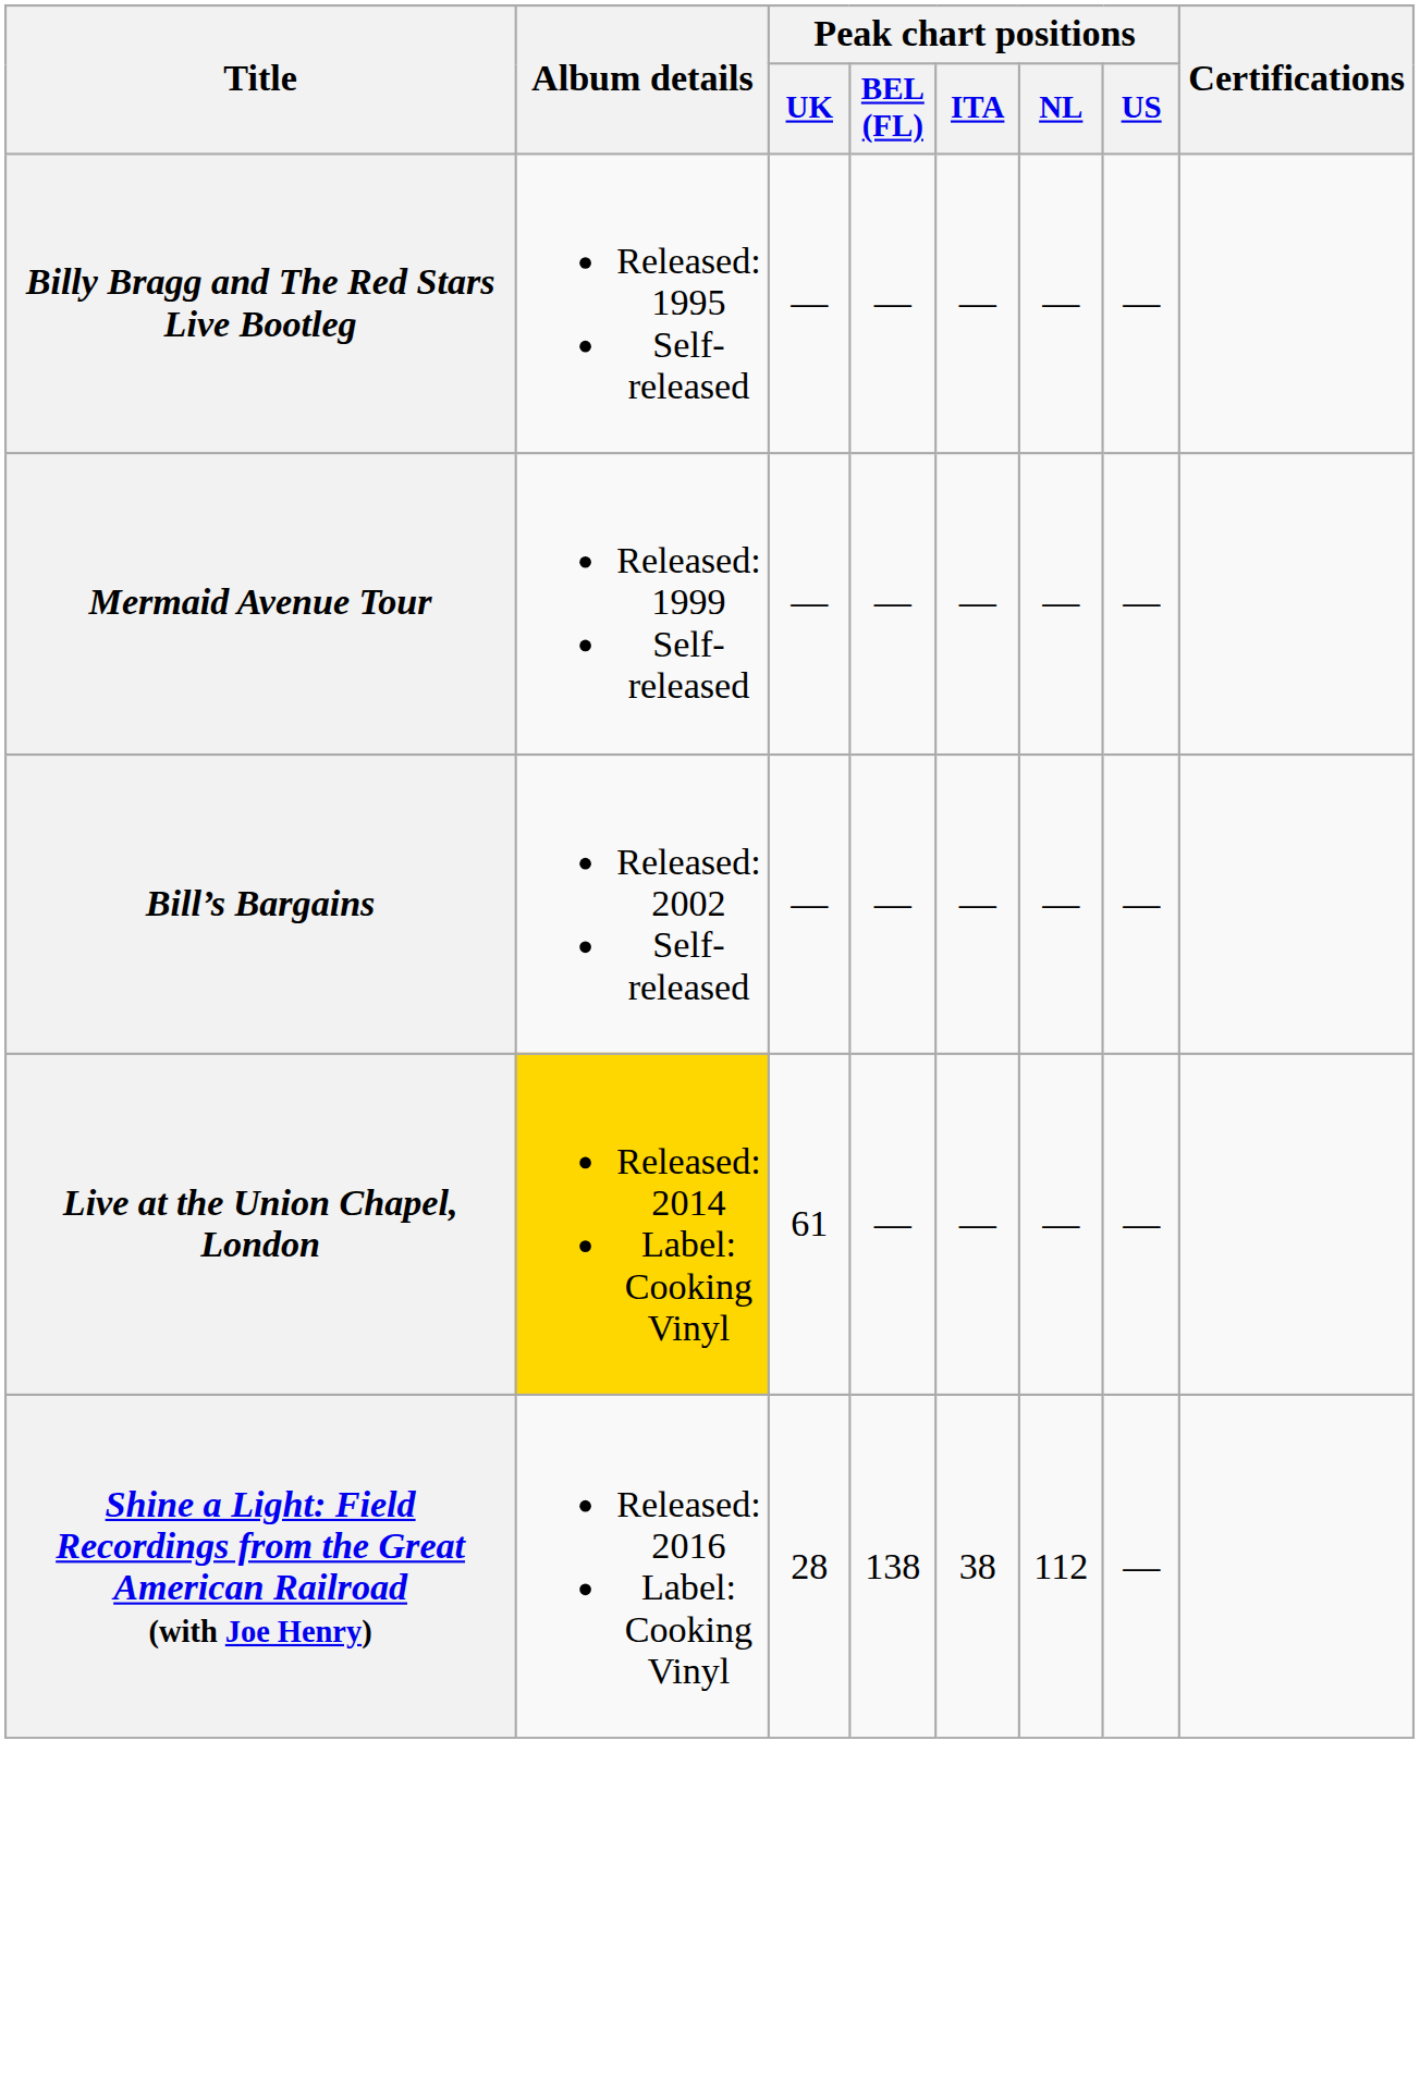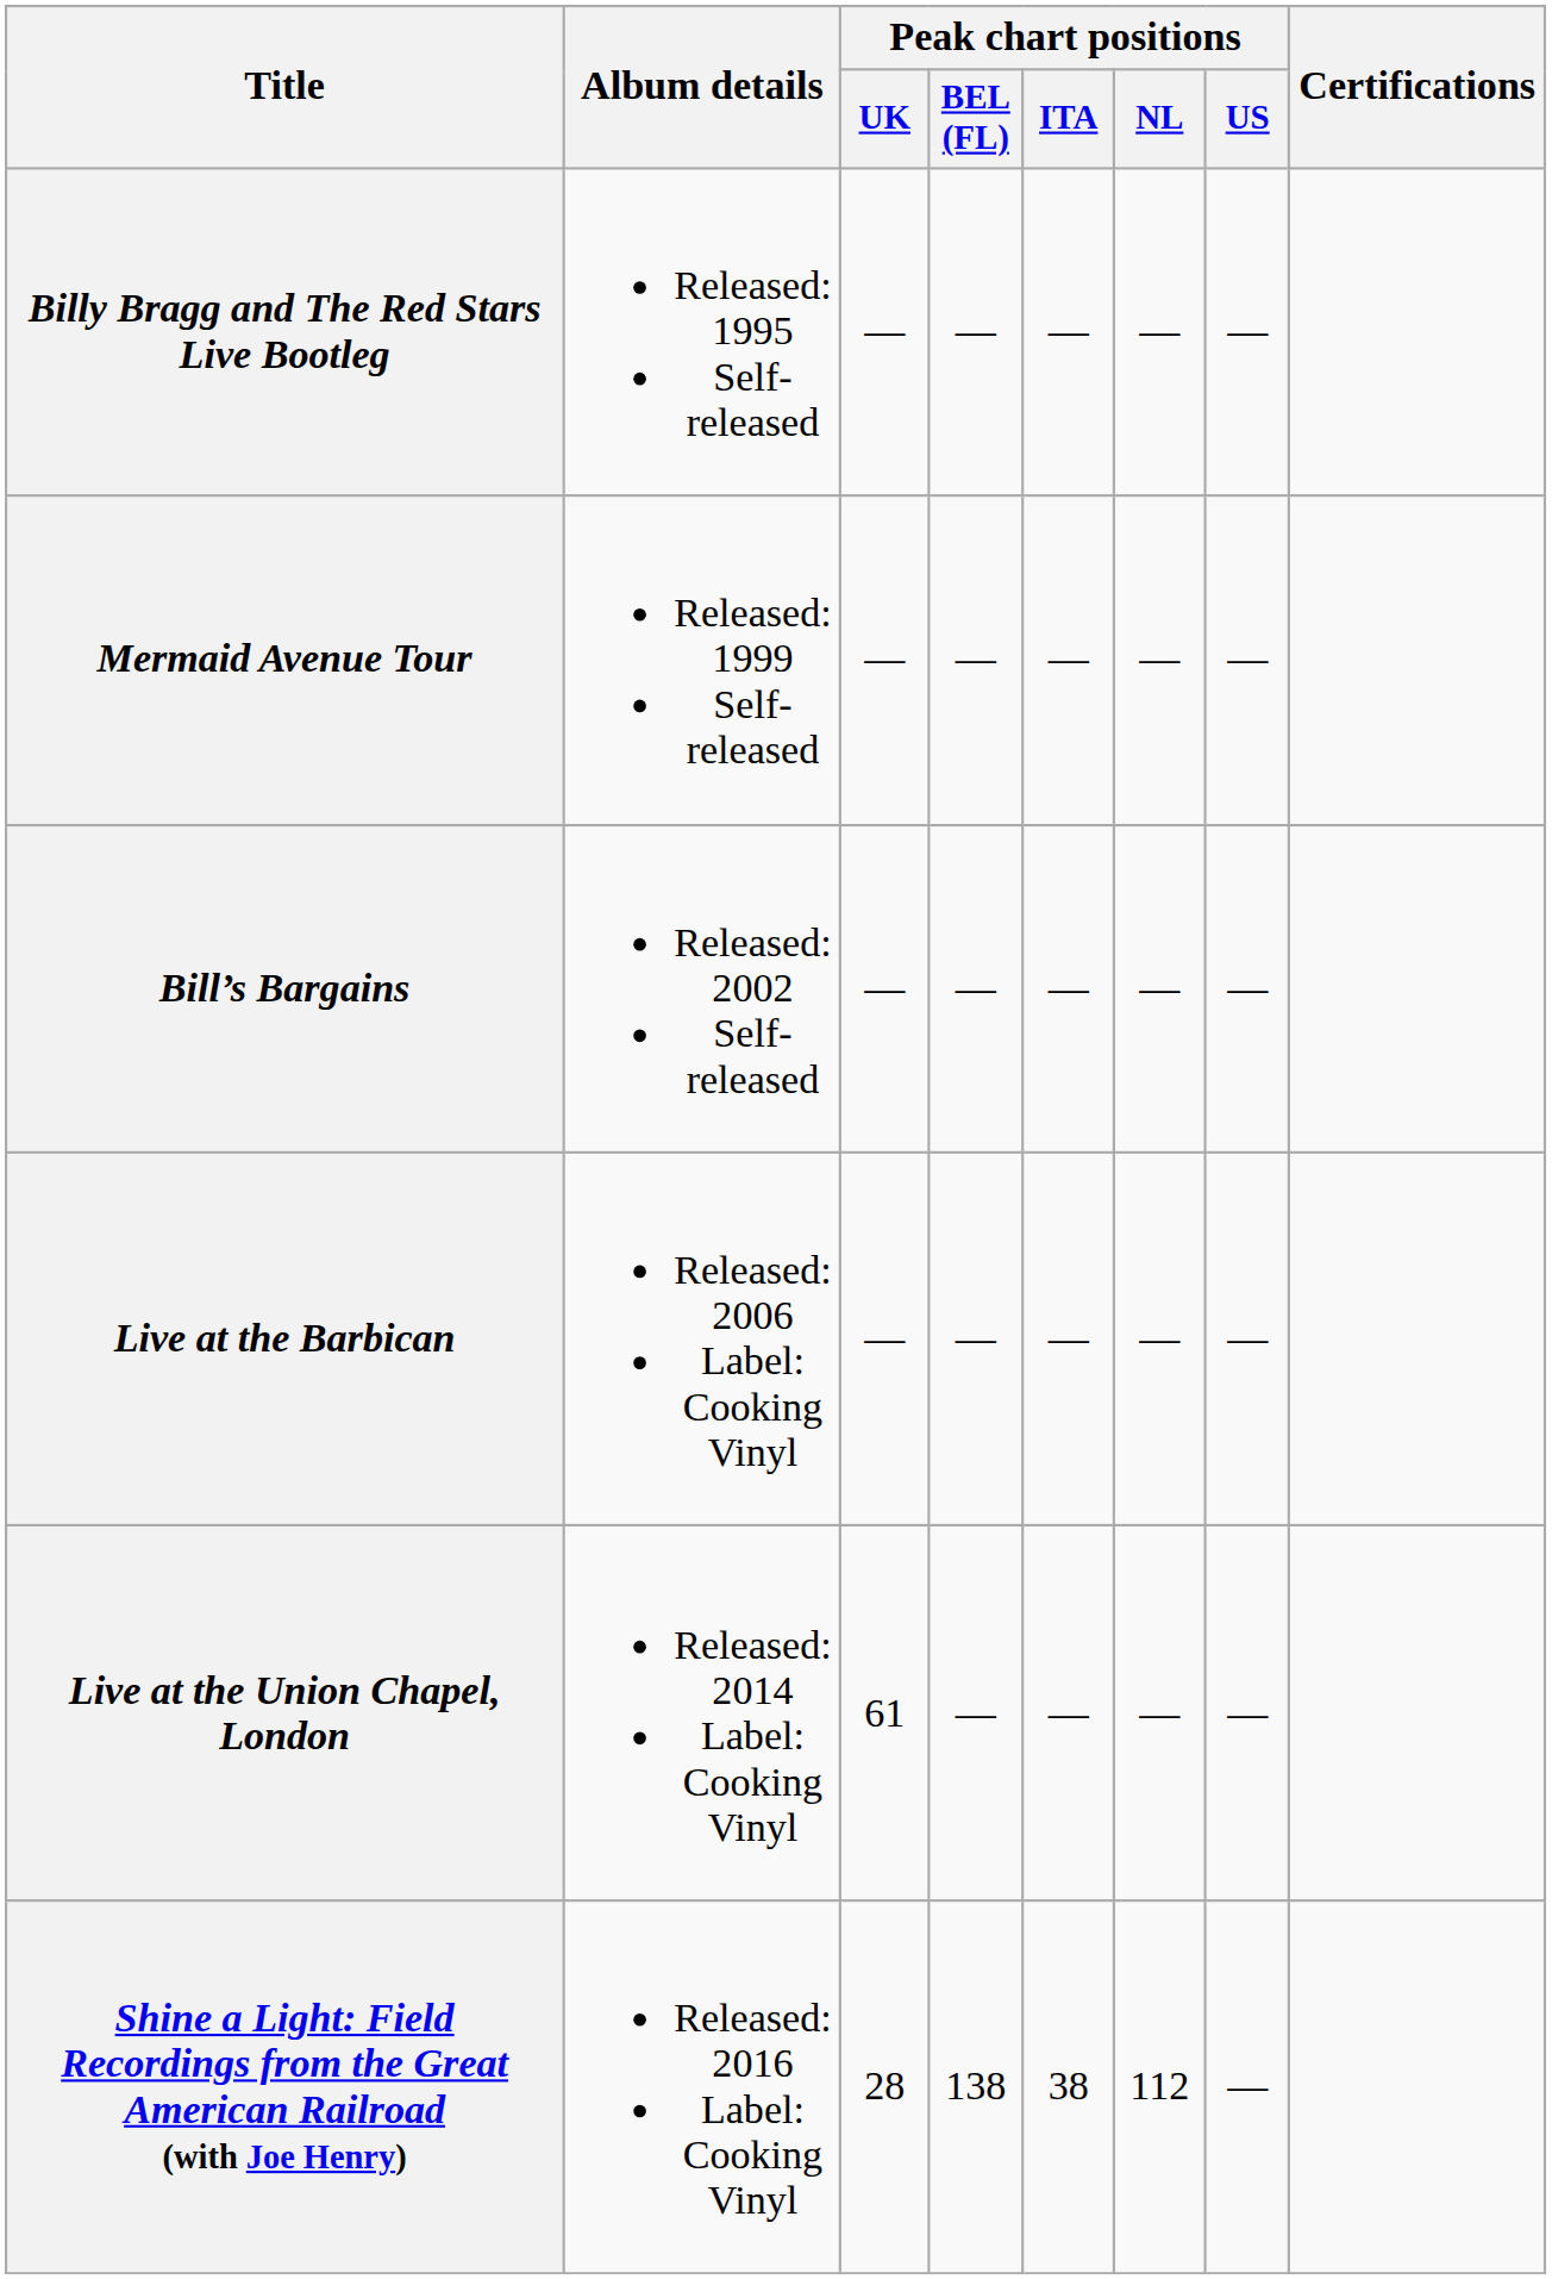 <table class="wikitable plainrowheaders" style="text-align:center">
 <tr>
 <th rowspan="2" style="width:20em;">Title</th>
 <th rowspan="2">Album details</th>
 <th colspan="5">Peak chart positions</th>
 <th rowspan="2">Certifications</th>
 </tr>
 <tr>
 <th scope="col" style="width:2.5em;font-size:85%"><a href='#'>UK</a><br></th>
 <th scope="col" style="width:2.5em;font-size:85%"><a href='#'>BEL<br>(FL)</a><br></th>
 <th scope="col" style="width:2.5em;font-size:85%"><a href='#'>ITA</a><br></th>
 <th scope="col" style="width:2.5em;font-size:85%"><a href='#'>NL</a><br></th>
 <th scope="col" style="width:2.5em;font-size:85%"><a href='#'>US</a><br></th>
 </tr>
 <tr>
 <th scope="row"><em>Billy Bragg and The Red Stars Live Bootleg</em></th>
 <td><br><ul><li>Released: 1995</li><li>Self-released</li></ul></td>
 <td>—</td>
 <td>—</td>
 <td>—</td>
 <td>—</td>
 <td>—</td>
 <td></td>
 </tr>
 <tr>
 <th scope="row"><em>Mermaid Avenue Tour</em></th>
 <td><br><ul><li>Released: 1999</li><li>Self-released</li></ul></td>
 <td>—</td>
 <td>—</td>
 <td>—</td>
 <td>—</td>
 <td>—</td>
 <td></td>
 </tr>
 <tr>
 <th scope="row"><em>Bill’s Bargains</em></th>
 <td><br><ul><li>Released: 2002</li><li>Self-released</li></ul></td>
 <td>—</td>
 <td>—</td>
 <td>—</td>
 <td>—</td>
 <td>—</td>
 <td></td>
 </tr>
 <tr>
+<th scope="row"><em>Live at the Barbican</em></th>
+<td><br><ul><li>Released: 2006</li><li>Label: Cooking Vinyl</li></ul></td>
+<td>—</td>
+<td>—</td>
+<td>—</td>
+<td>—</td>
+<td>—</td>
+<td></td>
+</tr>
+<tr>
 <th scope="row"><em>Live at the Union Chapel, London</em></th>
-<td style="background: gold;"><br><ul><li>Released: 2014</li><li>Label: Cooking Vinyl</li></ul></td>
+<td><br><ul><li>Released: 2014</li><li>Label: Cooking Vinyl</li></ul></td>
 <td>61</td>
 <td>—</td>
 <td>—</td>
 <td>—</td>
 <td>—</td>
 <td></td>
 </tr>
 <tr>
 <th scope="row"><em><a href='#'>Shine a Light: Field Recordings from the Great American Railroad</a></em><br><small>(with <a href='#'>Joe Henry</a>)</small></th>
 <td><br><ul><li>Released: 2016</li><li>Label: Cooking Vinyl</li></ul></td>
 <td>28</td>
 <td>138</td>
 <td>38</td>
 <td>112</td>
 <td>—</td>
 <td></td>
 </tr>
 </table>
